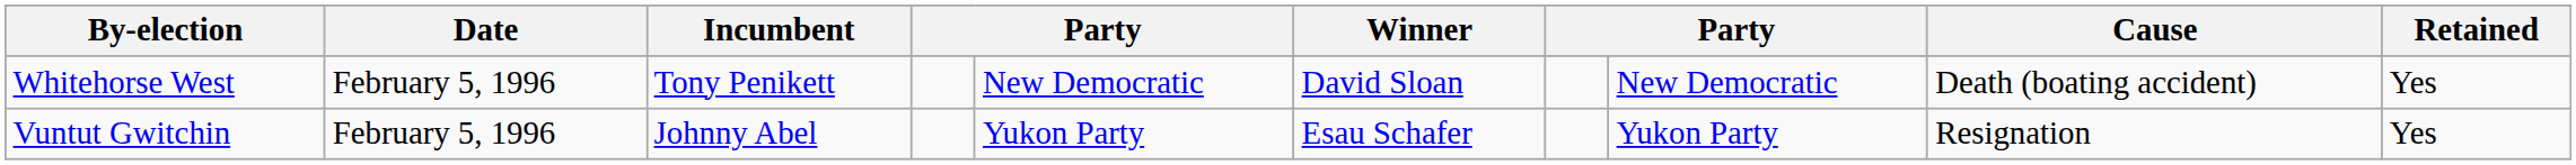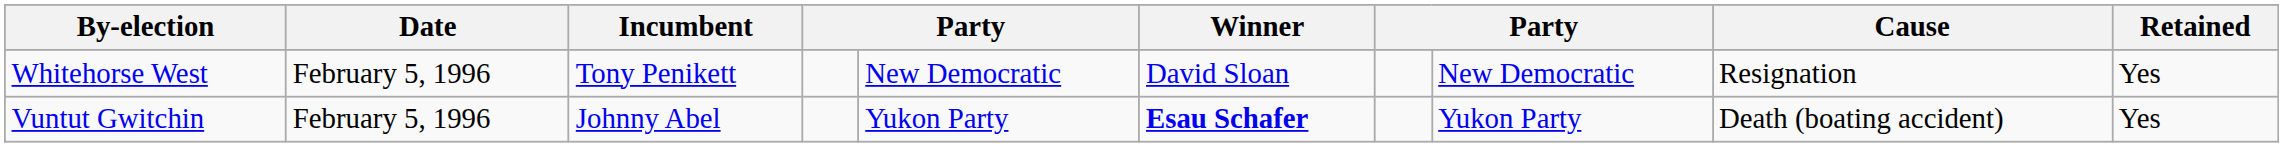 <table class=wikitable style="width:100%">
 <tr>
 <th>By-election</th>
 <th>Date</th>
 <th>Incumbent</th>
 <th colspan=2>Party</th>
 <th>Winner</th>
 <th colspan=2>Party</th>
 <th>Cause</th>
 <th>Retained</th>
 </tr>
 <tr>
 <td><a href='#'>Whitehorse West</a></td>
 <td>February 5, 1996</td>
 <td><a href='#'>Tony Penikett</a></td>
 <td>    </td>
 <td><a href='#'>New Democratic</a></td>
 <td><a href='#'>David Sloan</a></td>
 <td>    </td>
 <td><a href='#'>New Democratic</a></td>
-<td>Death (boating accident)</td>
+<td>Resignation</td>
 <td>Yes</td>
 </tr>
 <tr>
 <td><a href='#'>Vuntut Gwitchin</a></td>
 <td>February 5, 1996</td>
 <td><a href='#'>Johnny Abel</a></td>
 <td>    </td>
 <td><a href='#'>Yukon Party</a></td>
-<td><a href='#'>Esau Schafer</a></td>
+<td><strong><a href='#'>Esau Schafer</a></strong></td>
 <td>    </td>
 <td><a href='#'>Yukon Party</a></td>
-<td>Resignation</td>
+<td>Death (boating accident)</td>
 <td>Yes</td>
 </tr>
 </table>
